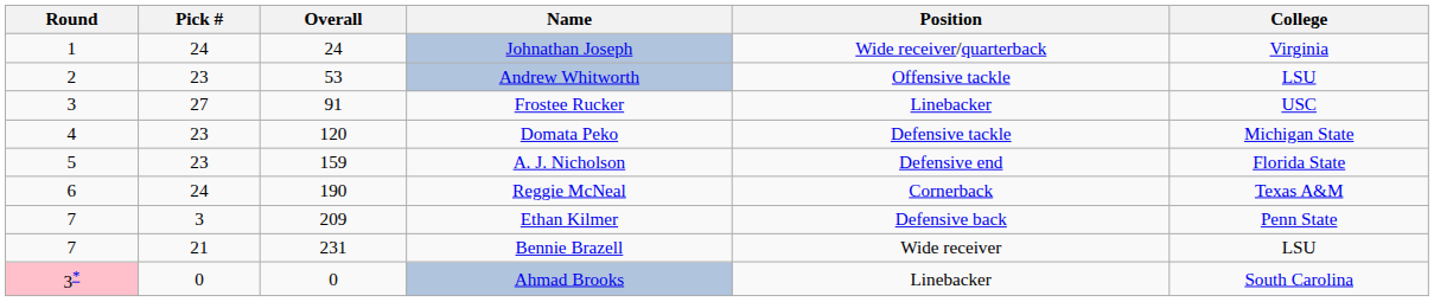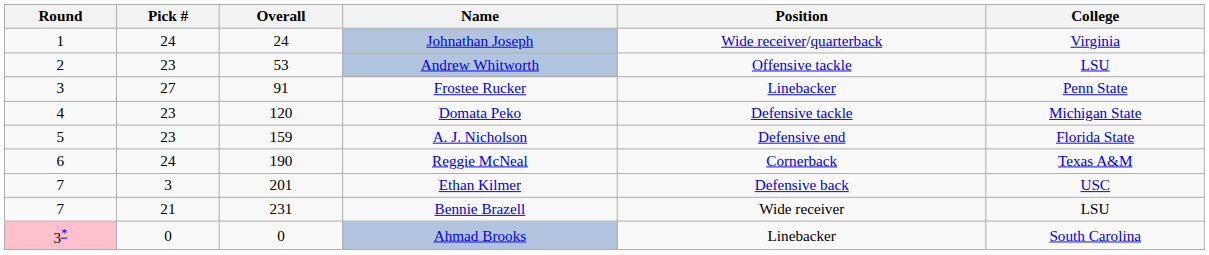 <table class="wikitable sortable sortable" style="width: 100%; text-align:center">
 <tr>
 <th>Round</th>
 <th>Pick #</th>
 <th>Overall</th>
 <th>Name</th>
 <th>Position</th>
 <th>College</th>
 </tr>
 <tr>
 <td>1</td>
 <td>24</td>
 <td>24</td>
 <td bgcolor=lightsteelblue><a href='#'>Johnathan Joseph</a></td>
 <td><a href='#'>Wide receiver</a>/<a href='#'>quarterback</a></td>
 <td><a href='#'>Virginia</a></td>
 </tr>
 <tr>
 <td>2</td>
 <td>23</td>
 <td>53</td>
 <td bgcolor=lightsteelblue><a href='#'>Andrew Whitworth</a></td>
 <td><a href='#'>Offensive tackle</a></td>
 <td><a href='#'>LSU</a></td>
 </tr>
 <tr>
 <td>3</td>
 <td>27</td>
 <td>91</td>
 <td><a href='#'>Frostee Rucker</a></td>
 <td><a href='#'>Linebacker</a></td>
-<td><a href='#'>USC</a></td>
+<td><a href='#'>Penn State</a></td>
 </tr>
 <tr>
 <td>4</td>
 <td>23</td>
 <td>120</td>
 <td><a href='#'>Domata Peko</a></td>
 <td><a href='#'>Defensive tackle</a></td>
 <td><a href='#'>Michigan State</a></td>
 </tr>
 <tr>
 <td>5</td>
 <td>23</td>
 <td>159</td>
 <td><a href='#'>A. J. Nicholson</a></td>
 <td><a href='#'>Defensive end</a></td>
 <td><a href='#'>Florida State</a></td>
 </tr>
 <tr>
 <td>6</td>
 <td>24</td>
 <td>190</td>
 <td><a href='#'>Reggie McNeal</a></td>
 <td><a href='#'>Cornerback</a></td>
 <td><a href='#'>Texas A&M</a></td>
 </tr>
 <tr>
 <td>7</td>
 <td>3</td>
-<td>209</td>
+<td>201</td>
 <td><a href='#'>Ethan Kilmer</a></td>
 <td><a href='#'>Defensive back</a></td>
-<td><a href='#'>Penn State</a></td>
+<td><a href='#'>USC</a></td>
 </tr>
 <tr>
 <td>7</td>
 <td>21</td>
 <td>231</td>
 <td><a href='#'>Bennie Brazell</a></td>
 <td>Wide receiver</td>
 <td>LSU</td>
 </tr>
 <tr>
 <td style="background: pink;">3<sup><a href='#'>*</a></sup></td>
 <td>0</td>
 <td>0</td>
 <td bgcolor=lightsteelblue><a href='#'>Ahmad Brooks</a></td>
 <td>Linebacker</td>
 <td><a href='#'>South Carolina</a></td>
 </tr>
 </table>
